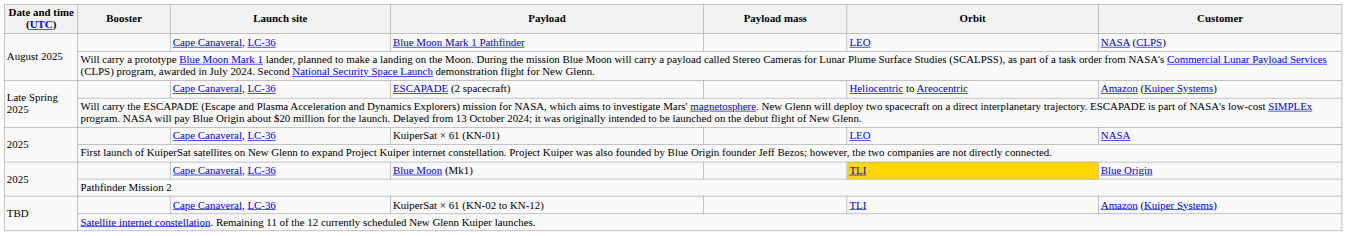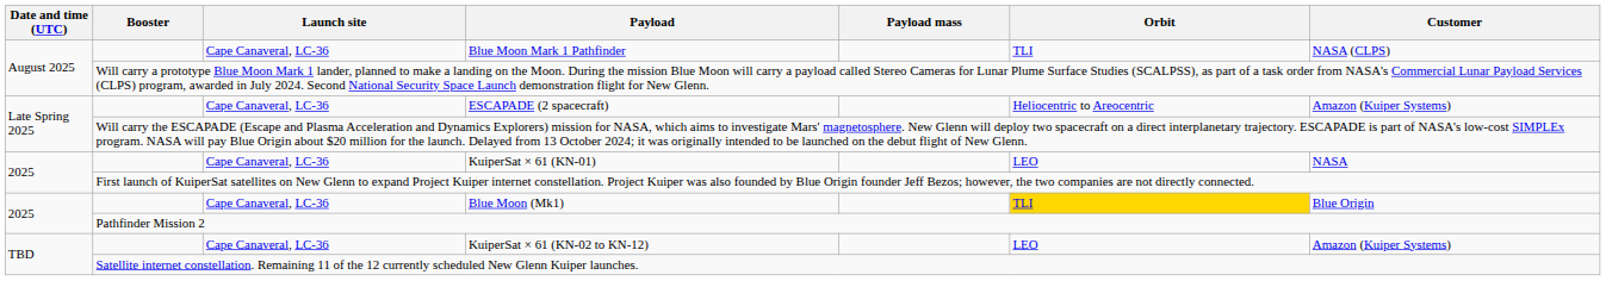 <table class="wikitable sticky-header">
 <tr>
 <th>Date and time (<a href='#'>UTC</a>)</th>
 <th>Booster</th>
 <th>Launch site</th>
 <th>Payload</th>
 <th>Payload mass</th>
 <th>Orbit</th>
 <th>Customer</th>
 </tr>
 <tr>
 <td rowspan=2>August 2025</td>
 <td></td>
 <td><a href='#'>Cape Canaveral</a>, <a href='#'>LC-36</a></td>
 <td><a href='#'>Blue Moon Mark 1 Pathfinder</a></td>
 <td></td>
-<td><a href='#'>LEO</a></td>
+<td><a href='#'>TLI</a></td>
 <td><a href='#'>NASA</a> (<a href='#'>CLPS</a>)</td>
 </tr>
 <tr>
 <td colspan="6">Will carry a prototype <a href='#'>Blue Moon Mark 1</a> lander, planned to make a landing on the Moon. During the mission Blue Moon will carry a payload called Stereo Cameras for Lunar Plume Surface Studies (SCALPSS), as part of a task order from NASA's <a href='#'>Commercial Lunar Payload Services</a> (CLPS) program, awarded in July 2024. Second <a href='#'>National Security Space Launch</a> demonstration flight for New Glenn.</td>
 </tr>
 <tr>
 <td rowspan=2>Late Spring 2025</td>
 <td></td>
 <td><a href='#'>Cape Canaveral</a>, <a href='#'>LC-36</a></td>
 <td><a href='#'>ESCAPADE</a> (2 spacecraft)</td>
 <td></td>
 <td><a href='#'>Heliocentric</a> to <a href='#'>Areocentric</a></td>
 <td><a href='#'>Amazon</a> (<a href='#'>Kuiper Systems</a>)</td>
 </tr>
 <tr>
 <td colspan="6">Will carry the ESCAPADE (Escape and Plasma Acceleration and Dynamics Explorers) mission for NASA, which aims to investigate Mars' <a href='#'>magnetosphere</a>. New Glenn will deploy two spacecraft on a direct interplanetary trajectory. ESCAPADE is part of NASA's low-cost <a href='#'>SIMPLEx</a> program. NASA will pay Blue Origin about $20 million for the launch. Delayed from 13 October 2024; it was originally intended to be launched on the debut flight of New Glenn.</td>
 </tr>
 <tr>
 <td rowspan=2>2025</td>
 <td></td>
 <td><a href='#'>Cape Canaveral</a>, <a href='#'>LC-36</a></td>
 <td>KuiperSat × 61 (KN-01)</td>
 <td></td>
 <td><a href='#'>LEO</a></td>
 <td><a href='#'>NASA</a></td>
 </tr>
 <tr>
 <td colspan="6">First launch of KuiperSat satellites on New Glenn to expand Project Kuiper internet constellation. Project Kuiper was also founded by Blue Origin founder Jeff Bezos; however, the two companies are not directly connected.</td>
 </tr>
 <tr>
 <td rowspan=2>2025</td>
 <td></td>
 <td><a href='#'>Cape Canaveral</a>, <a href='#'>LC-36</a></td>
 <td><a href='#'>Blue Moon</a> (Mk1)</td>
 <td></td>
 <td style="background: gold;"><a href='#'>TLI</a></td>
 <td><a href='#'>Blue Origin</a></td>
 </tr>
 <tr>
 <td colspan="6">Pathfinder Mission 2</td>
 </tr>
 <tr>
 <td rowspan="2">TBD</td>
 <td></td>
 <td><a href='#'>Cape Canaveral</a>, <a href='#'>LC-36</a></td>
 <td>KuiperSat × 61 (KN-02 to KN-12)</td>
 <td></td>
-<td><a href='#'>TLI</a></td>
+<td><a href='#'>LEO</a></td>
 <td><a href='#'>Amazon</a> (<a href='#'>Kuiper Systems</a>)</td>
 </tr>
 <tr>
 <td colspan="6"><a href='#'>Satellite internet constellation</a>. Remaining 11 of the 12 currently scheduled New Glenn Kuiper launches.</td>
 </tr>
 </table>
